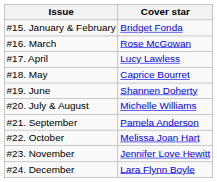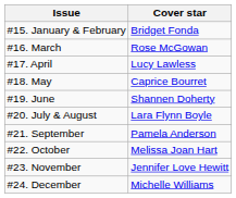 <table class="sortable wikitable">
 <tr>
 <th>Issue</th>
 <th>Cover star</th>
 </tr>
 <tr>
 <td>#15. January & February</td>
 <td><a href='#'>Bridget Fonda</a></td>
 </tr>
 <tr>
 <td>#16. March</td>
 <td><a href='#'>Rose McGowan</a></td>
 </tr>
 <tr>
 <td>#17. April</td>
 <td><a href='#'>Lucy Lawless</a></td>
 </tr>
 <tr>
 <td>#18. May</td>
 <td><a href='#'>Caprice Bourret</a></td>
 </tr>
 <tr>
 <td>#19. June</td>
 <td><a href='#'>Shannen Doherty</a></td>
 </tr>
 <tr>
 <td>#20. July & August</td>
-<td><a href='#'>Michelle Williams</a></td>
+<td><a href='#'>Lara Flynn Boyle</a></td>
 </tr>
 <tr>
 <td>#21. September</td>
 <td><a href='#'>Pamela Anderson</a></td>
 </tr>
 <tr>
 <td>#22. October</td>
 <td><a href='#'>Melissa Joan Hart</a></td>
 </tr>
 <tr>
 <td>#23. November</td>
 <td><a href='#'>Jennifer Love Hewitt</a></td>
 </tr>
 <tr>
 <td>#24. December</td>
-<td><a href='#'>Lara Flynn Boyle</a></td>
+<td><a href='#'>Michelle Williams</a></td>
 </tr>
 </table>
